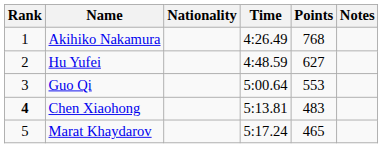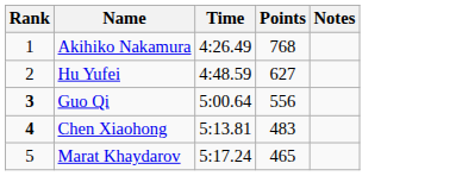 <table class="wikitable sortable" style="text-align:center">
 <tr>
 <th>Rank</th>
 <th>Name</th>
-<th>Nationality</th>
 <th>Time</th>
 <th>Points</th>
 <th>Notes</th>
 </tr>
 <tr>
 <td>1</td>
 <td align="left"><a href='#'>Akihiko Nakamura</a></td>
-<td align=left></td>
 <td>4:26.49</td>
 <td>768</td>
 <td></td>
 </tr>
 <tr>
 <td>2</td>
 <td align="left"><a href='#'>Hu Yufei</a></td>
-<td align=left></td>
 <td>4:48.59</td>
 <td>627</td>
 <td></td>
 </tr>
 <tr>
-<td>3</td>
+<td><strong>3</strong></td>
 <td align="left"><a href='#'>Guo Qi</a></td>
-<td align=left></td>
 <td>5:00.64</td>
-<td>553</td>
+<td>556</td>
 <td></td>
 </tr>
 <tr>
 <td><strong>4</strong></td>
 <td align="left"><a href='#'>Chen Xiaohong</a></td>
-<td align=left></td>
 <td>5:13.81</td>
 <td>483</td>
 <td></td>
 </tr>
 <tr>
 <td>5</td>
 <td align="left"><a href='#'>Marat Khaydarov</a></td>
-<td align=left></td>
 <td>5:17.24</td>
 <td>465</td>
 <td></td>
 </tr>
 </table>
